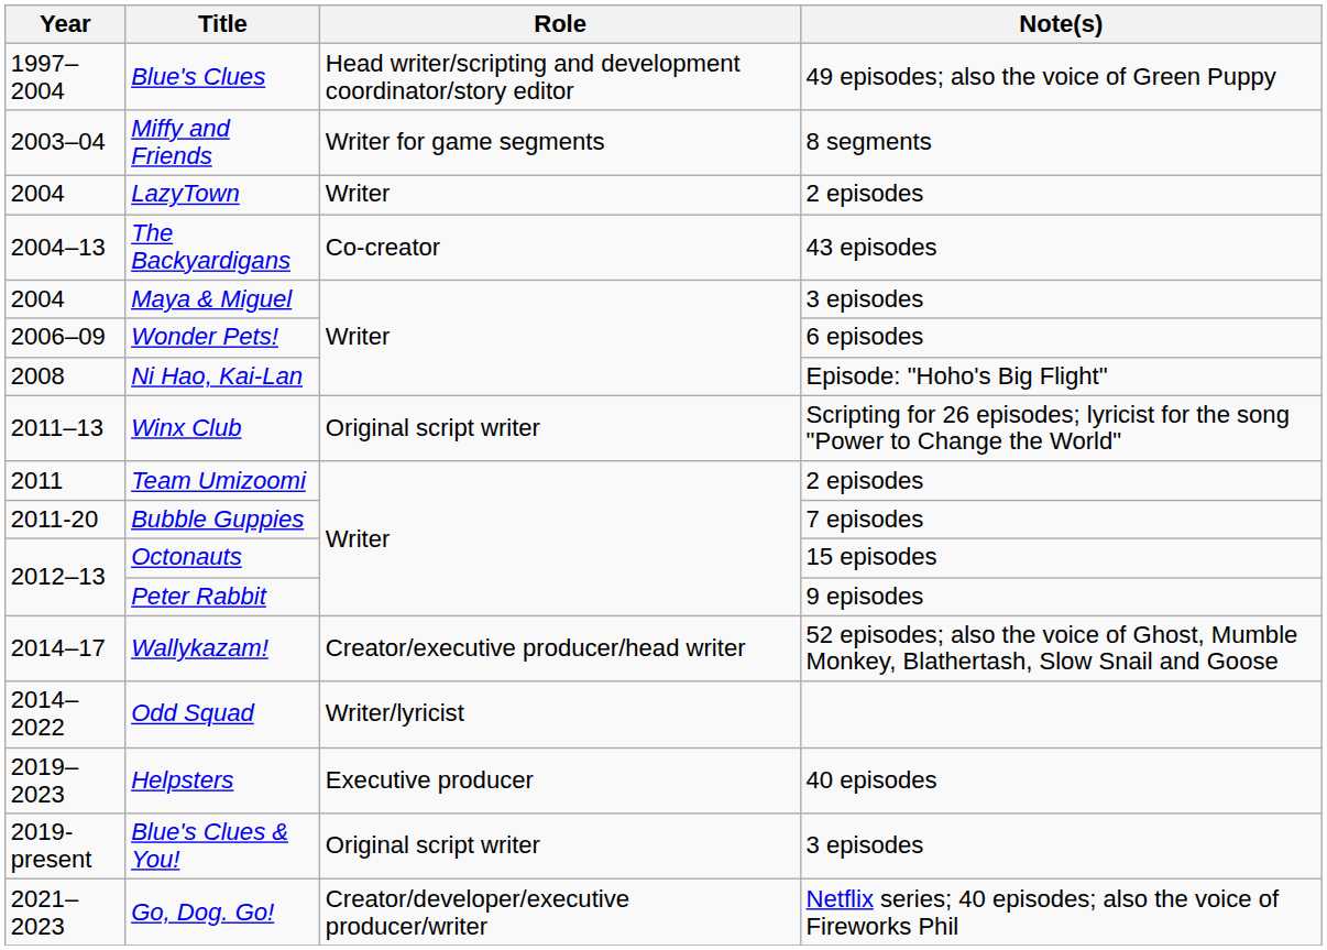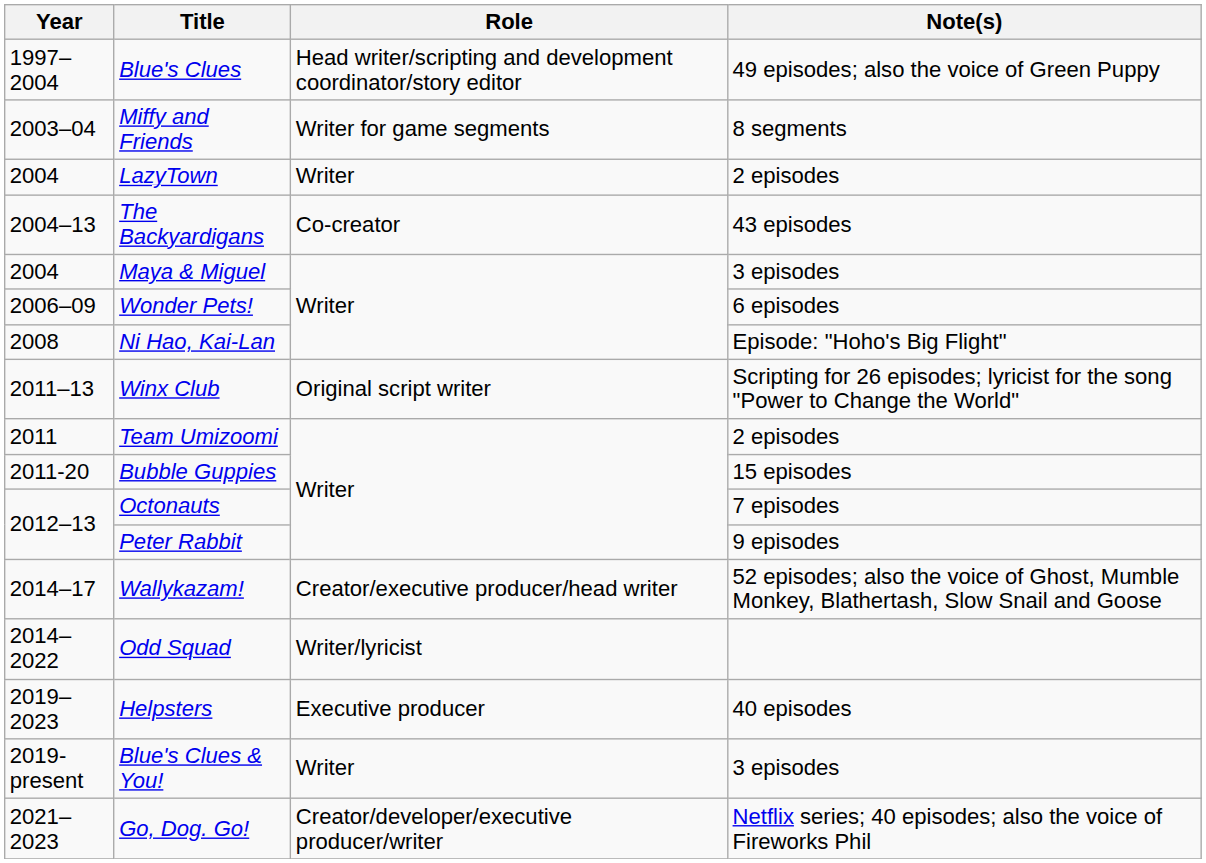 <table class="wikitable sortable">
 <tr>
 <th>Year</th>
 <th>Title</th>
 <th>Role</th>
 <th>Note(s)</th>
 </tr>
 <tr>
 <td>1997–2004</td>
 <td><em><a href='#'>Blue's Clues</a></em></td>
 <td>Head writer/scripting and development coordinator/story editor</td>
 <td>49 episodes; also the voice of Green Puppy</td>
 </tr>
 <tr>
 <td>2003–04</td>
 <td><em><a href='#'>Miffy and Friends</a></em></td>
 <td>Writer for game segments</td>
 <td>8 segments</td>
 </tr>
 <tr>
 <td>2004</td>
 <td><em><a href='#'>LazyTown</a></em></td>
 <td>Writer</td>
 <td>2 episodes</td>
 </tr>
 <tr>
 <td>2004–13</td>
 <td><em><a href='#'>The Backyardigans</a></em></td>
 <td>Co-creator</td>
 <td>43 episodes</td>
 </tr>
 <tr>
 <td>2004</td>
 <td><em><a href='#'>Maya & Miguel</a></em></td>
 <td rowspan=3>Writer</td>
 <td>3 episodes</td>
 </tr>
 <tr>
 <td>2006–09</td>
 <td><em><a href='#'>Wonder Pets!</a></em></td>
 <td>6 episodes</td>
 </tr>
 <tr>
 <td>2008</td>
 <td><em><a href='#'>Ni Hao, Kai-Lan</a></em></td>
 <td>Episode: "Hoho's Big Flight"</td>
 </tr>
 <tr>
 <td>2011–13</td>
 <td><em><a href='#'>Winx Club</a></em></td>
 <td>Original script writer</td>
 <td>Scripting for 26 episodes; lyricist for the song "Power to Change the World"</td>
 </tr>
 <tr>
 <td>2011</td>
 <td><em><a href='#'>Team Umizoomi</a></em></td>
 <td rowspan=4>Writer</td>
 <td>2 episodes</td>
 </tr>
 <tr>
 <td>2011-20</td>
 <td><em><a href='#'>Bubble Guppies</a></em></td>
-<td>7 episodes</td>
+<td>15 episodes</td>
 </tr>
 <tr>
 <td rowspan=2>2012–13</td>
 <td><em><a href='#'>Octonauts</a></em></td>
-<td>15 episodes</td>
+<td>7 episodes</td>
 </tr>
 <tr>
 <td><em><a href='#'>Peter Rabbit</a></em></td>
 <td>9 episodes</td>
 </tr>
 <tr>
 <td>2014–17</td>
 <td><em><a href='#'>Wallykazam!</a></em></td>
 <td>Creator/executive producer/head writer</td>
 <td>52 episodes; also the voice of Ghost, Mumble Monkey, Blathertash, Slow Snail and Goose</td>
 </tr>
 <tr>
 <td>2014–2022</td>
 <td><em><a href='#'>Odd Squad</a></em></td>
 <td>Writer/lyricist</td>
 <td></td>
 </tr>
 <tr>
 <td>2019–2023</td>
 <td><em><a href='#'>Helpsters</a></em></td>
 <td>Executive producer</td>
 <td>40 episodes</td>
 </tr>
 <tr>
 <td>2019-present</td>
 <td><em><a href='#'>Blue's Clues & You!</a></em></td>
-<td>Original script writer</td>
+<td>Writer</td>
 <td>3 episodes</td>
 </tr>
 <tr>
 <td>2021–2023</td>
 <td><em><a href='#'>Go, Dog. Go!</a></em></td>
 <td>Creator/developer/executive producer/writer</td>
 <td><a href='#'>Netflix</a> series; 40 episodes; also the voice of Fireworks Phil</td>
 </tr>
 </table>
